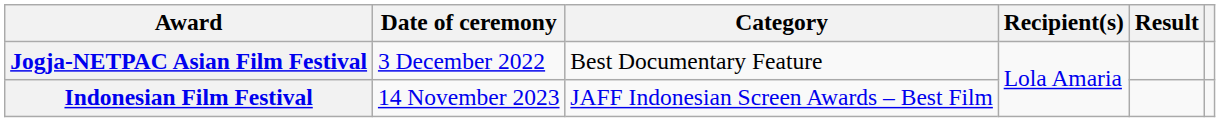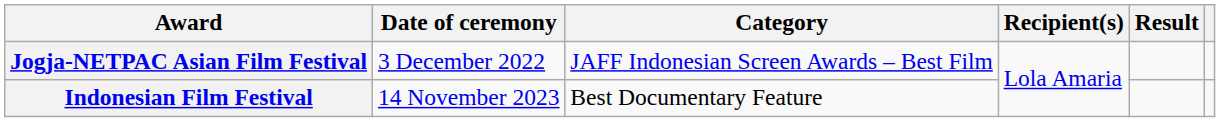 <table class="wikitable sortable plainrowheaders">
 <tr>
 <th>Award</th>
 <th>Date of ceremony</th>
 <th>Category</th>
 <th>Recipient(s)</th>
 <th>Result</th>
 <th></th>
 </tr>
 <tr>
 <th scope="row"><a href='#'>Jogja-NETPAC Asian Film Festival</a></th>
 <td><a href='#'>3 December 2022</a></td>
-<td>Best Documentary Feature</td>
+<td><a href='#'>JAFF Indonesian Screen Awards – Best Film</a></td>
 <td rowspan="2"><a href='#'>Lola Amaria</a></td>
 <td></td>
 <td align="center"></td>
 </tr>
 <tr>
 <th scope="row"><a href='#'>Indonesian Film Festival</a></th>
 <td><a href='#'>14 November 2023</a></td>
-<td><a href='#'>JAFF Indonesian Screen Awards – Best Film</a></td>
+<td>Best Documentary Feature</td>
 <td></td>
 <td align="center"></td>
 </tr>
 </table>
